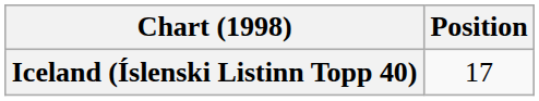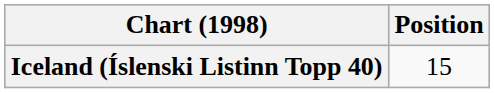 <table class="wikitable plainrowheaders" style="text-align:center">
 <tr>
 <th scope="col">Chart (1998)</th>
 <th scope="col">Position</th>
 </tr>
 <tr>
 <th scope="row">Iceland (Íslenski Listinn Topp 40)</th>
-<td>17</td>
+<td>15</td>
 </tr>
 </table>
